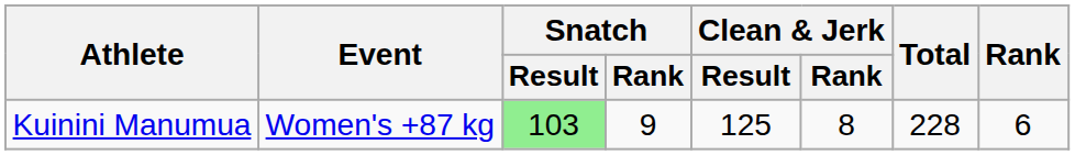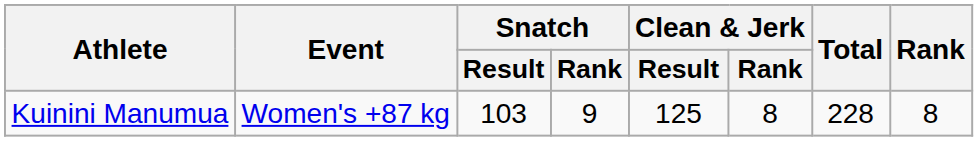 <table class="wikitable" style="font-size:90%">
 <tr>
 <th rowspan="2">Athlete</th>
 <th rowspan="2">Event</th>
 <th colspan="2">Snatch</th>
 <th colspan="2">Clean & Jerk</th>
 <th rowspan="2">Total</th>
 <th rowspan="2">Rank</th>
 </tr>
 <tr style="font-size:95%">
 <th>Result</th>
 <th>Rank</th>
 <th>Result</th>
 <th>Rank</th>
 </tr>
 <tr align=center>
 <td align=left><a href='#'>Kuinini Manumua</a></td>
 <td align=left><a href='#'>Women's +87 kg</a></td>
-<td style="background: lightgreen;">103</td>
+<td>103</td>
 <td>9</td>
 <td>125</td>
 <td>8</td>
 <td>228</td>
-<td>6</td>
+<td>8</td>
 </tr>
 </table>
